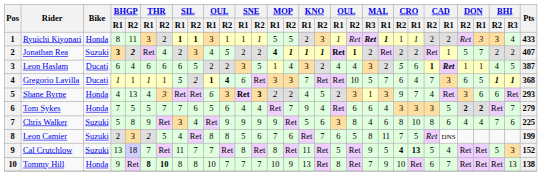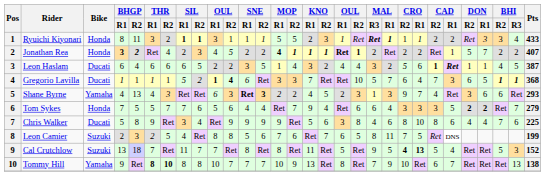 <table class="wikitable" style="font-size: 85%; text-align: center">
 <tr valign="top">
 <th valign="middle" rowspan=2>Pos</th>
 <th valign="middle" rowspan=2>Rider</th>
 <th valign="middle" rowspan=2>Bike</th>
 <th colspan=2><a href='#'>BHGP</a><br></th>
 <th colspan=2><a href='#'>THR</a><br></th>
 <th colspan=2><a href='#'>SIL</a><br></th>
 <th colspan=2><a href='#'>OUL</a><br></th>
 <th colspan=2><a href='#'>SNE</a><br></th>
 <th colspan=2><a href='#'>MOP</a><br></th>
 <th colspan=2><a href='#'>KNO</a><br></th>
 <th colspan=2><a href='#'>OUL</a><br></th>
 <th colspan=2><a href='#'>MAL</a><br></th>
 <th colspan=2><a href='#'>CRO</a><br></th>
 <th colspan=2><a href='#'>CAD</a><br></th>
 <th colspan=2><a href='#'>DON</a><br></th>
 <th colspan=2><a href='#'>BHI</a><br></th>
 <th valign="middle" rowspan=2>Pts</th>
 </tr>
 <tr>
 <th>R1</th>
 <th>R2</th>
 <th>R1</th>
 <th>R2</th>
 <th>R1</th>
 <th>R2</th>
 <th>R1</th>
 <th>R2</th>
 <th>R1</th>
 <th>R2</th>
 <th>R1</th>
 <th>R2</th>
 <th>R1</th>
 <th>R2</th>
 <th>R1</th>
 <th>R2</th>
 <th>R3</th>
 <th>R1</th>
 <th>R2</th>
 <th>R1</th>
 <th>R2</th>
 <th>R1</th>
 <th>R2</th>
 <th>R1</th>
 <th>R2</th>
 <th>R3</th>
 </tr>
 <tr>
 <th>1</th>
 <td align="left"> <a href='#'>Ryuichi Kiyonari</a></td>
 <td><a href='#'>Honda</a></td>
 <td style="background:#DFFFDF;">8</td>
 <td style="background:#DFFFDF;">11</td>
 <td style="background:#FFDF9F;">3</td>
 <td style="background:#DFDFDF;">2</td>
 <td style="background:#FFFFBF;"><strong>1</strong></td>
 <td style="background:#FFFFBF;"><strong>1</strong></td>
 <td style="background:#FFDF9F;">3</td>
 <td style="background:#FFFFBF;">1</td>
 <td style="background:#FFFFBF;">1</td>
 <td style="background:#FFFFBF;"><em>1</em></td>
 <td style="background:#DFFFDF;">5</td>
 <td style="background:#DFFFDF;">5</td>
 <td style="background:#DFDFDF;">2</td>
 <td style="background:#FFDF9F;">3</td>
 <td style="background:#FFFFBF;"><em>1</em></td>
 <td style="background:#EFCFFF;"><em>Ret</em></td>
 <td style="background:#EFCFFF;"><strong><em>Ret</em></strong></td>
 <td style="background:#FFFFBF;"><strong><em>1</em></strong></td>
 <td style="background:#FFFFBF;">1</td>
 <td style="background:#FFFFBF;"><em>1</em></td>
 <td style="background:#DFDFDF;">2</td>
 <td style="background:#DFDFDF;">2</td>
 <td style="background:#EFCFFF;"><em>Ret</em></td>
 <td style="background:#FFDF9F;"><em>3</em></td>
 <td style="background:#FFDF9F;">3</td>
 <td style="background:#DFFFDF;">4</td>
 <th>433</th>
 </tr>
 <tr>
 <th>2</th>
 <td align="left"> <a href='#'>Jonathan Rea</a></td>
-<td><a href='#'>Suzuki</a></td>
+<td><a href='#'>Honda</a></td>
 <td style="background:#FFDF9F;"><strong>3</strong></td>
 <td style="background:#DFDFDF;"><strong><em>2</em></strong></td>
 <td style="background:#EFCFFF;">Ret</td>
 <td style="background:#DFFFDF;">4</td>
 <td style="background:#DFDFDF;">2</td>
 <td style="background:#FFDF9F;">3</td>
 <td style="background:#DFFFDF;">4</td>
 <td style="background:#DFFFDF;"><em>5</em></td>
 <td style="background:#DFDFDF;">2</td>
 <td style="background:#DFDFDF;">2</td>
 <td style="background:#DFFFDF;"><strong>4</strong></td>
 <td style="background:#FFFFBF;"><strong><em>1</em></strong></td>
 <td style="background:#FFFFBF;"><strong><em>1</em></strong></td>
 <td style="background:#FFFFBF;"><strong><em>1</em></strong></td>
 <td style="background:#EFCFFF;"><strong>Ret</strong></td>
 <td style="background:#FFFFBF;"><strong>1</strong></td>
 <td style="background:#DFDFDF;">2</td>
 <td style="background:#EFCFFF;">Ret</td>
 <td style="background:#DFDFDF;">2</td>
 <td style="background:#DFDFDF;">2</td>
 <td style="background:#EFCFFF;">Ret</td>
 <td style="background:#FFFFBF;">1</td>
 <td style="background:#DFFFDF;">5</td>
 <td style="background:#DFFFDF;">7</td>
 <td style="background:#DFDFDF;">2</td>
 <td style="background:#DFDFDF;">2</td>
 <th>407</th>
 </tr>
 <tr>
 <th>3</th>
 <td align="left"> <a href='#'>Leon Haslam</a></td>
 <td><a href='#'>Ducati</a></td>
 <td style="background:#DFFFDF;">6</td>
 <td style="background:#DFFFDF;">4</td>
 <td style="background:#DFFFDF;">6</td>
 <td style="background:#DFFFDF;">6</td>
 <td style="background:#DFFFDF;">6</td>
 <td style="background:#DFFFDF;">5</td>
 <td style="background:#DFDFDF;">2</td>
 <td style="background:#DFDFDF;">2</td>
 <td style="background:#FFDF9F;">3</td>
 <td style="background:#DFFFDF;">5</td>
 <td style="background:#FFFFBF;">1</td>
 <td style="background:#DFFFDF;">4</td>
 <td style="background:#FFDF9F;">3</td>
 <td style="background:#DFDFDF;">2</td>
 <td style="background:#DFFFDF;">4</td>
 <td style="background:#DFFFDF;">4</td>
 <td style="background:#FFDF9F;">3</td>
 <td style="background:#DFDFDF;">2</td>
 <td style="background:#DFFFDF;"><em>5</em></td>
 <td style="background:#DFFFDF;">6</td>
 <td style="background:#FFFFBF;"><strong>1</strong></td>
 <td style="background:#EFCFFF;"><strong><em>Ret</em></strong></td>
 <td style="background:#FFFFBF;">1</td>
 <td style="background:#FFFFBF;">1</td>
 <td style="background:#DFFFDF;">4</td>
 <td style="background:#DFFFDF;">5</td>
 <th>387</th>
 </tr>
 <tr>
 <th>4</th>
 <td align="left"> <a href='#'>Gregorio Lavilla</a></td>
 <td><a href='#'>Ducati</a></td>
 <td style="background:#FFFFBF;"><em>1</em></td>
 <td style="background:#FFFFBF;">1</td>
 <td style="background:#FFFFBF;"><em>1</em></td>
 <td style="background:#FFFFBF;">1</td>
 <td style="background:#DFFFDF;"><em>5</em></td>
 <td style="background:#DFDFDF;"><em>2</em></td>
 <td style="background:#FFFFBF;"><strong>1</strong></td>
 <td style="background:#DFFFDF;"><strong>4</strong></td>
 <td style="background:#DFFFDF;"><em>6</em></td>
 <td style="background:#EFCFFF;">Ret</td>
 <td style="background:#FFDF9F;">3</td>
 <td style="background:#FFDF9F;">3</td>
 <td style="background:#DFFFDF;">7</td>
 <td style="background:#EFCFFF;">Ret</td>
 <td style="background:#EFCFFF;">Ret</td>
 <td style="background:#DFFFDF;">10</td>
 <td style="background:#DFFFDF;">5</td>
 <td style="background:#DFFFDF;">7</td>
 <td style="background:#DFFFDF;">6</td>
 <td style="background:#DFFFDF;">4</td>
 <td style="background:#DFFFDF;">7</td>
 <td style="background:#FFDF9F;">3</td>
 <td style="background:#DFFFDF;">6</td>
 <td style="background:#DFFFDF;">5</td>
 <td style="background:#FFFFBF;"><strong><em>1</em></strong></td>
 <td style="background:#FFFFBF;"><strong><em>1</em></strong></td>
 <th>368</th>
 </tr>
 <tr>
 <th>5</th>
 <td align="left"> <a href='#'>Shane Byrne</a></td>
-<td><a href='#'>Honda</a></td>
+<td><a href='#'>Yamaha</a></td>
 <td style="background:#DFFFDF;">4</td>
 <td style="background:#DFFFDF;">13</td>
 <td style="background:#DFFFDF;">4</td>
 <td style="background:#FFDF9F;"><em>3</em></td>
 <td style="background:#EFCFFF;">Ret</td>
 <td style="background:#EFCFFF;">Ret</td>
 <td style="background:#DFFFDF;"><em>6</em></td>
 <td style="background:#FFDF9F;">3</td>
 <td style="background:#EFCFFF;"><strong>Ret</strong></td>
 <td style="background:#FFDF9F;"><strong>3</strong></td>
 <td style="background:#DFDFDF;"><em>2</em></td>
 <td style="background:#DFDFDF;">2</td>
 <td style="background:#DFFFDF;">4</td>
 <td style="background:#DFFFDF;">5</td>
 <td style="background:#DFDFDF;">2</td>
 <td style="background:#FFDF9F;">3</td>
 <td style="background:#FFFFBF;">1</td>
 <td style="background:#FFDF9F;">3</td>
 <td style="background:#DFFFDF;">9</td>
 <td style="background:#DFFFDF;">7</td>
 <td style="background:#DFFFDF;">4</td>
 <td style="background:#EFCFFF;">Ret</td>
 <td style="background:#FFDF9F;">3</td>
 <td style="background:#DFFFDF;">6</td>
 <td style="background:#DFFFDF;">6</td>
 <td style="background:#EFCFFF;">Ret</td>
 <th>293</th>
 </tr>
 <tr>
 <th>6</th>
 <td align="left"> <a href='#'>Tom Sykes</a></td>
 <td><a href='#'>Honda</a></td>
 <td style="background:#DFFFDF;">7</td>
 <td style="background:#DFFFDF;">5</td>
 <td style="background:#DFFFDF;">5</td>
 <td style="background:#DFFFDF;">7</td>
 <td style="background:#DFFFDF;">7</td>
 <td style="background:#DFFFDF;">6</td>
 <td style="background:#DFFFDF;">5</td>
 <td style="background:#DFFFDF;">6</td>
 <td style="background:#DFFFDF;">4</td>
 <td style="background:#DFFFDF;">4</td>
 <td style="background:#EFCFFF;">Ret</td>
 <td style="background:#DFFFDF;">7</td>
 <td style="background:#DFFFDF;">9</td>
 <td style="background:#DFFFDF;">4</td>
 <td style="background:#EFCFFF;">Ret</td>
 <td style="background:#DFFFDF;">6</td>
 <td style="background:#DFFFDF;">6</td>
 <td style="background:#DFFFDF;">4</td>
 <td style="background:#FFDF9F;">3</td>
 <td style="background:#FFDF9F;">3</td>
 <td style="background:#FFDF9F;">3</td>
 <td style="background:#DFFFDF;">5</td>
 <td style="background:#DFDFDF;"><strong>2</strong></td>
 <td style="background:#DFDFDF;"><strong>2</strong></td>
 <td style="background:#EFCFFF;">Ret</td>
 <td style="background:#DFFFDF;">7</td>
 <th>279</th>
 </tr>
 <tr>
 <th>7</th>
 <td align="left"> <a href='#'>Chris Walker</a></td>
-<td><a href='#'>Suzuki</a></td>
+<td><a href='#'>Ducati</a></td>
 <td style="background:#DFFFDF;">5</td>
 <td style="background:#DFFFDF;">8</td>
 <td style="background:#DFFFDF;">9</td>
 <td style="background:#EFCFFF;">Ret</td>
 <td style="background:#FFDF9F;">3</td>
 <td style="background:#DFFFDF;">4</td>
 <td style="background:#EFCFFF;">Ret</td>
 <td style="background:#DFFFDF;">9</td>
 <td style="background:#DFFFDF;">9</td>
 <td style="background:#DFFFDF;">9</td>
 <td style="background:#DFFFDF;">9</td>
 <td style="background:#EFCFFF;">Ret</td>
 <td style="background:#DFFFDF;">5</td>
 <td style="background:#DFFFDF;">6</td>
 <td style="background:#FFDF9F;">3</td>
 <td style="background:#DFFFDF;">8</td>
 <td style="background:#DFFFDF;">4</td>
 <td style="background:#DFFFDF;">6</td>
 <td style="background:#DFFFDF;">8</td>
 <td style="background:#DFFFDF;">10</td>
 <td style="background:#DFFFDF;">8</td>
 <td style="background:#DFFFDF;">6</td>
 <td style="background:#DFFFDF;">4</td>
 <td style="background:#DFFFDF;">4</td>
 <td style="background:#DFFFDF;">7</td>
 <td style="background:#DFFFDF;">6</td>
 <th>225</th>
 </tr>
 <tr>
 <th>8</th>
 <td align="left"> <a href='#'>Leon Camier</a></td>
 <td><a href='#'>Suzuki</a></td>
 <td style="background:#DFDFDF;">2</td>
 <td style="background:#FFDF9F;">3</td>
 <td style="background:#DFDFDF;"><em>2</em></td>
 <td style="background:#DFFFDF;">5</td>
 <td style="background:#DFFFDF;">4</td>
 <td style="background:#EFCFFF;">Ret</td>
 <td style="background:#DFFFDF;">8</td>
 <td style="background:#DFFFDF;">8</td>
 <td style="background:#DFFFDF;">5</td>
 <td style="background:#DFFFDF;">6</td>
 <td style="background:#DFFFDF;">7</td>
 <td style="background:#DFFFDF;">6</td>
 <td style="background:#EFCFFF;">Ret</td>
 <td style="background:#DFFFDF;">7</td>
 <td style="background:#DFFFDF;">6</td>
 <td style="background:#DFFFDF;">5</td>
 <td style="background:#DFFFDF;">8</td>
 <td style="background:#DFFFDF;">11</td>
 <td style="background:#DFFFDF;">7</td>
 <td style="background:#DFFFDF;">5</td>
 <td style="background:#EFCFFF;"><em>Ret</em></td>
 <td style="background:#FFFFFF;"><small>DNS</small></td>
 <td></td>
 <td></td>
 <td></td>
 <td></td>
 <th>199</th>
 </tr>
 <tr>
 <th>9</th>
 <td align="left"> <a href='#'>Cal Crutchlow</a></td>
 <td><a href='#'>Suzuki</a></td>
 <td style="background:#DFFFDF;">13</td>
 <td style="background:#CFCFFF;">18</td>
 <td style="background:#DFFFDF;">7</td>
 <td style="background:#EFCFFF;">Ret</td>
 <td style="background:#DFFFDF;">11</td>
 <td style="background:#DFFFDF;">7</td>
 <td style="background:#DFFFDF;">7</td>
 <td style="background:#EFCFFF;">Ret</td>
 <td style="background:#DFFFDF;">8</td>
 <td style="background:#EFCFFF;">Ret</td>
 <td style="background:#DFFFDF;">8</td>
 <td style="background:#EFCFFF;">Ret</td>
 <td style="background:#DFFFDF;">11</td>
 <td style="background:#EFCFFF;">Ret</td>
 <td style="background:#DFFFDF;">5</td>
 <td style="background:#EFCFFF;">Ret</td>
 <td style="background:#DFFFDF;">9</td>
 <td style="background:#DFFFDF;">5</td>
 <td style="background:#DFFFDF;"><strong>4</strong></td>
 <td style="background:#DFFFDF;"><strong>13</strong></td>
 <td style="background:#DFFFDF;">5</td>
 <td style="background:#DFFFDF;">4</td>
 <td style="background:#EFCFFF;">Ret</td>
 <td style="background:#EFCFFF;">Ret</td>
 <td style="background:#DFFFDF;">5</td>
 <td style="background:#FFDF9F;">3</td>
 <th>152</th>
 </tr>
 <tr>
 <th>10</th>
 <td align="left"> <a href='#'>Tommy Hill</a></td>
-<td><a href='#'>Honda</a></td>
+<td><a href='#'>Yamaha</a></td>
 <td style="background:#DFFFDF;">9</td>
 <td style="background:#EFCFFF;">Ret</td>
 <td style="background:#DFFFDF;"><strong>8</strong></td>
 <td style="background:#DFFFDF;"><strong>10</strong></td>
 <td style="background:#DFFFDF;">8</td>
 <td style="background:#DFFFDF;">8</td>
 <td style="background:#DFFFDF;">10</td>
 <td style="background:#DFFFDF;">7</td>
 <td style="background:#DFFFDF;">7</td>
 <td style="background:#DFFFDF;">7</td>
 <td style="background:#DFFFDF;">10</td>
 <td style="background:#DFFFDF;">9</td>
 <td style="background:#DFFFDF;">13</td>
 <td style="background:#EFCFFF;">Ret</td>
 <td style="background:#DFFFDF;">8</td>
 <td style="background:#EFCFFF;">Ret</td>
 <td style="background:#DFFFDF;">7</td>
 <td style="background:#DFFFDF;">9</td>
 <td style="background:#DFFFDF;">10</td>
 <td style="background:#EFCFFF;">Ret</td>
 <td style="background:#DFFFDF;">6</td>
 <td style="background:#DFFFDF;">7</td>
 <td style="background:#EFCFFF;">Ret</td>
 <td style="background:#EFCFFF;">Ret</td>
 <td style="background:#EFCFFF;">Ret</td>
 <td style="background:#DFFFDF;">13</td>
 <th>138</th>
 </tr>
 <tr>
 </tr>
 </table>
